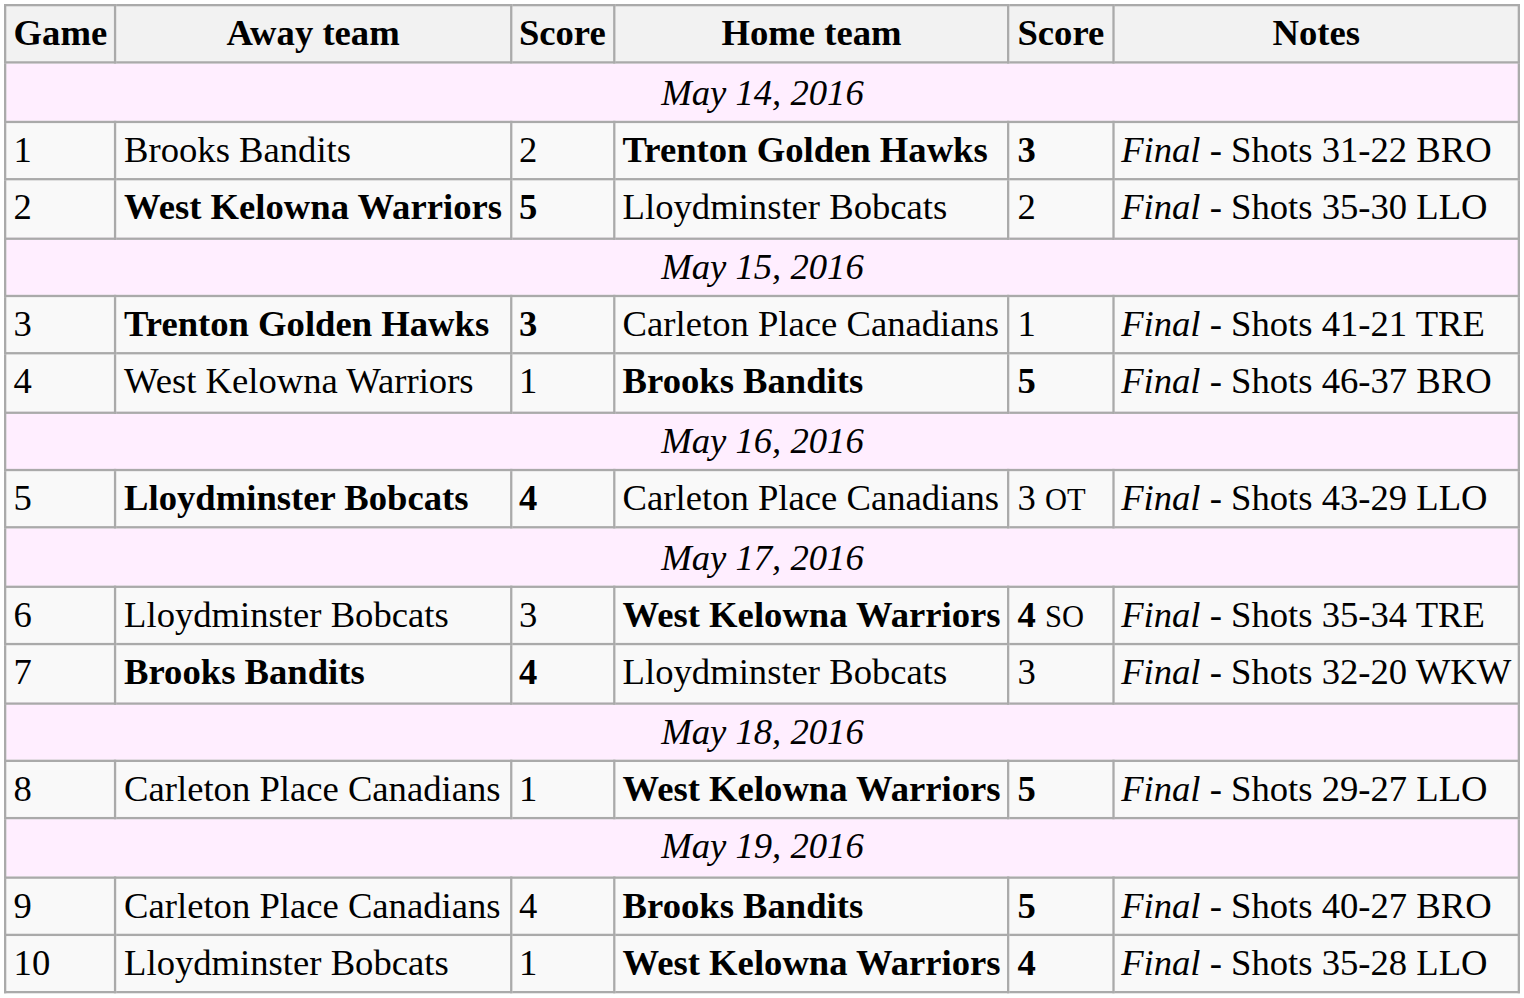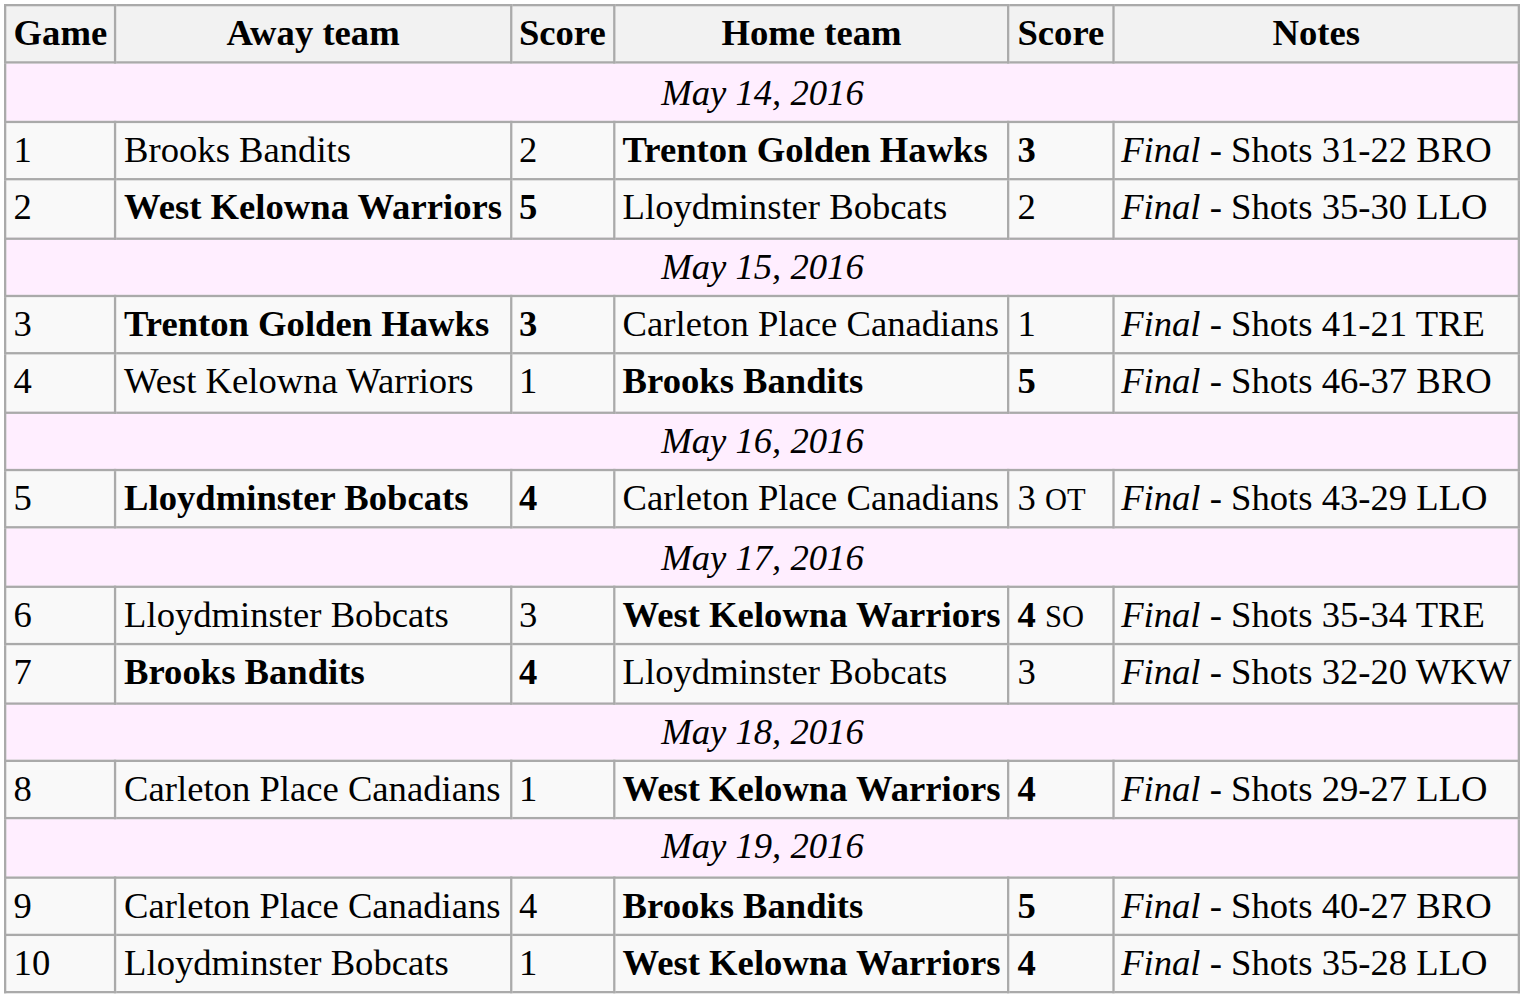 <table class="wikitable">
 <tr>
 <th>Game</th>
 <th>Away team</th>
 <th>Score</th>
 <th>Home team</th>
 <th>Score</th>
 <th>Notes</th>
 </tr>
 <tr style="text-align:center; background:#fef;">
 <td colspan="11"><em>May 14, 2016</em></td>
 </tr>
 <tr>
 <td>1</td>
 <td>Brooks Bandits</td>
 <td>2</td>
 <td><strong>Trenton Golden Hawks</strong></td>
 <td><strong>3</strong></td>
 <td><em>Final</em> - Shots 31-22 BRO</td>
 </tr>
 <tr>
 <td>2</td>
 <td><strong>West Kelowna Warriors</strong></td>
 <td><strong>5</strong></td>
 <td>Lloydminster Bobcats</td>
 <td>2</td>
 <td><em>Final</em> - Shots 35-30 LLO</td>
 </tr>
 <tr style="text-align:center; background:#fef;">
 <td colspan="11"><em>May 15, 2016</em></td>
 </tr>
 <tr>
 <td>3</td>
 <td><strong>Trenton Golden Hawks</strong></td>
 <td><strong>3</strong></td>
 <td>Carleton Place Canadians</td>
 <td>1</td>
 <td><em>Final</em> - Shots 41-21 TRE</td>
 </tr>
 <tr>
 <td>4</td>
 <td>West Kelowna Warriors</td>
 <td>1</td>
 <td><strong>Brooks Bandits</strong></td>
 <td><strong>5</strong></td>
 <td><em>Final</em> - Shots 46-37 BRO</td>
 </tr>
 <tr style="text-align:center; background:#fef;">
 <td colspan="11"><em>May 16, 2016</em></td>
 </tr>
 <tr>
 <td>5</td>
 <td><strong>Lloydminster Bobcats</strong></td>
 <td><strong>4</strong></td>
 <td>Carleton Place Canadians</td>
 <td>3 <small>OT</small></td>
 <td><em>Final</em> - Shots 43-29 LLO</td>
 </tr>
 <tr style="text-align:center; background:#fef;">
 <td colspan="11"><em>May 17, 2016</em></td>
 </tr>
 <tr>
 <td>6</td>
 <td>Lloydminster Bobcats</td>
 <td>3</td>
 <td><strong>West Kelowna Warriors</strong></td>
 <td><strong>4</strong> <small>SO</small></td>
 <td><em>Final</em> - Shots 35-34 TRE</td>
 </tr>
 <tr>
 <td>7</td>
 <td><strong>Brooks Bandits</strong></td>
 <td><strong>4</strong></td>
 <td>Lloydminster Bobcats</td>
 <td>3</td>
 <td><em>Final</em> - Shots 32-20 WKW</td>
 </tr>
 <tr style="text-align:center; background:#fef;">
 <td colspan="11"><em>May 18, 2016</em></td>
 </tr>
 <tr>
 <td>8</td>
 <td>Carleton Place Canadians</td>
 <td>1</td>
 <td><strong>West Kelowna Warriors</strong></td>
-<td><strong>5</strong></td>
+<td><strong>4</strong></td>
 <td><em>Final</em> - Shots 29-27 LLO</td>
 </tr>
 <tr style="text-align:center; background:#fef;">
 <td colspan="11"><em>May 19, 2016</em></td>
 </tr>
 <tr>
 <td>9</td>
 <td>Carleton Place Canadians</td>
 <td>4</td>
 <td><strong>Brooks Bandits</strong></td>
 <td><strong>5</strong></td>
 <td><em>Final</em> - Shots 40-27 BRO</td>
 </tr>
 <tr>
 <td>10</td>
 <td>Lloydminster Bobcats</td>
 <td>1</td>
 <td><strong>West Kelowna Warriors</strong></td>
 <td><strong>4</strong></td>
 <td><em>Final</em> - Shots 35-28 LLO</td>
 </tr>
 </table>
